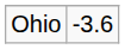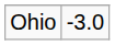 <table class="wikitable">
 <tr align="center">
 </tr>
 <tr align="center">
 <td>Ohio</td>
-<td>-3.6</td>
+<td>-3.0</td>
 </tr>
 </table>
